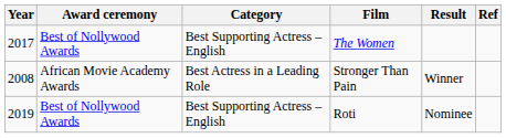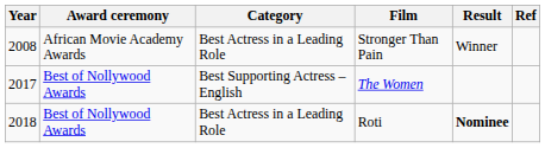 <table class="wikitable">
 <tr>
 <th>Year</th>
 <th>Award ceremony</th>
 <th>Category</th>
 <th>Film</th>
 <th>Result</th>
 <th>Ref</th>
 </tr>
 <tr>
+<td>2008</td>
+<td>African Movie Academy Awards</td>
+<td>Best Actress in a Leading Role</td>
+<td>Stronger Than Pain</td>
+<td>Winner</td>
+<td></td>
+</tr>
+<tr>
 <td>2017</td>
 <td><a href='#'>Best of Nollywood Awards</a></td>
 <td>Best Supporting Actress –English</td>
 <td><em><a href='#'>The Women</a></em></td>
 <td></td>
 <td></td>
 </tr>
 <tr>
-<td>2008</td>
-<td>African Movie Academy Awards</td>
+<td>2018</td>
+<td><a href='#'>Best of Nollywood Awards</a></td>
 <td>Best Actress in a Leading Role</td>
-<td>Stronger Than Pain</td>
-<td>Winner</td>
-<td></td>
-</tr>
-<tr>
-<td>2019</td>
-<td><a href='#'>Best of Nollywood Awards</a></td>
-<td>Best Supporting Actress –English</td>
 <td>Roti</td>
-<td>Nominee</td>
+<td><strong>Nominee</strong></td>
 <td></td>
 </tr>
 </table>
